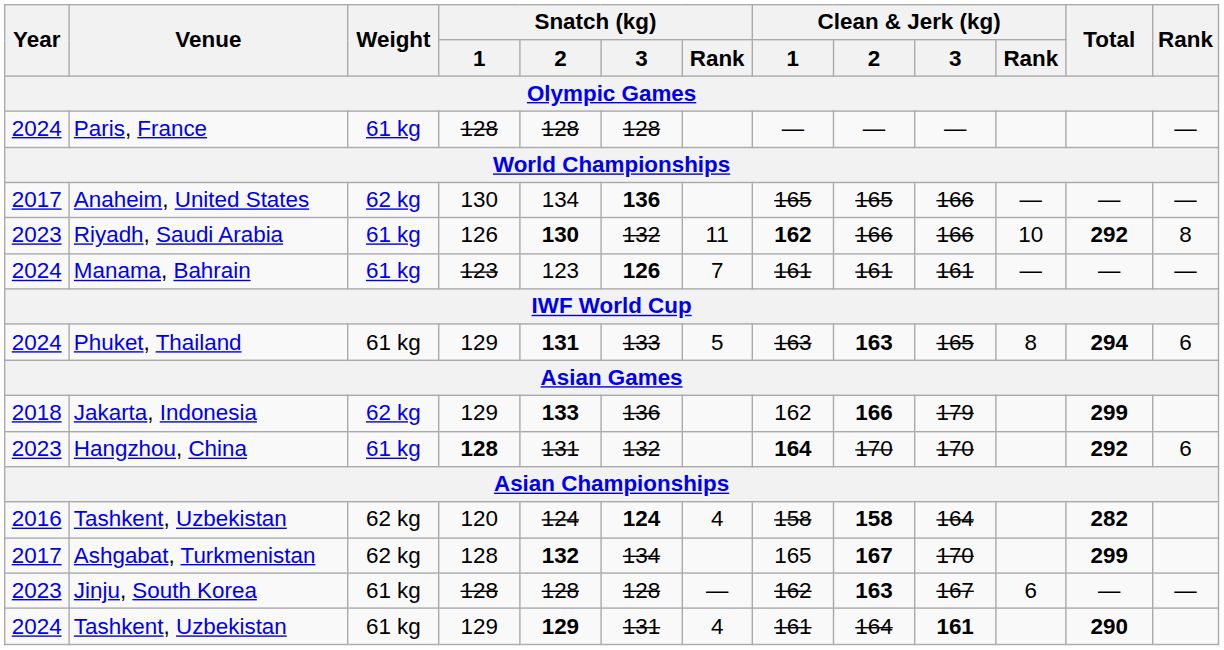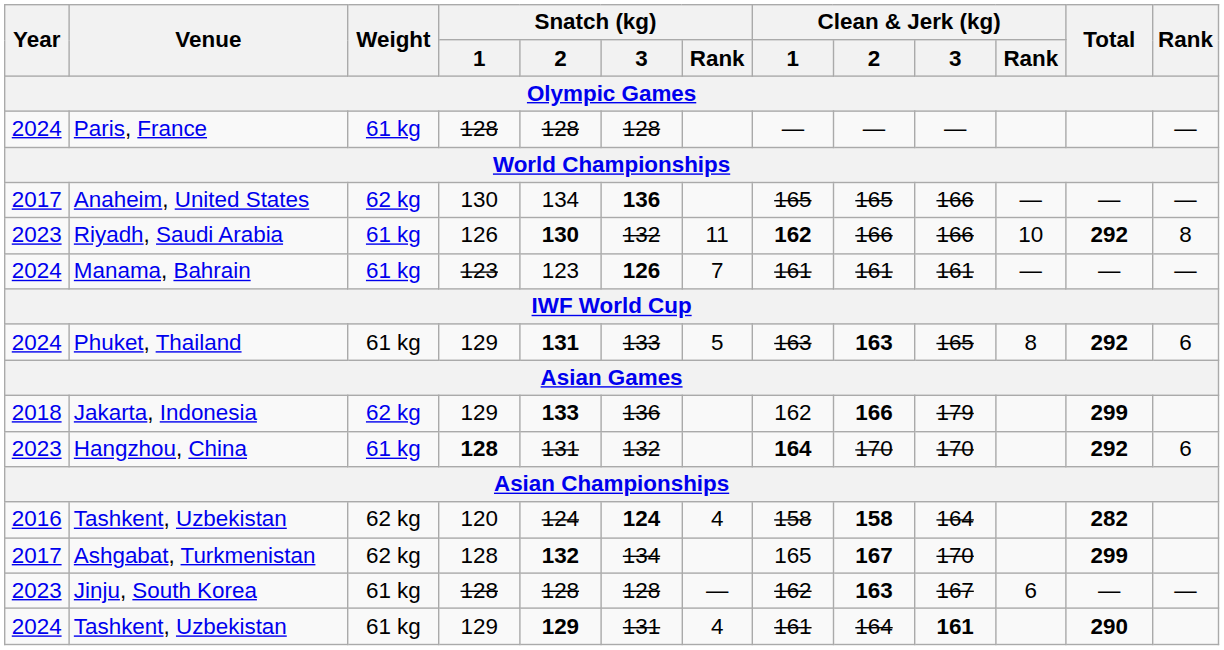 <table class="wikitable" style="text-align:center;">
 <tr>
 <th rowspan=2 width=40>Year</th>
 <th rowspan=2 width=250>Venue</th>
 <th rowspan=2 width=60>Weight</th>
 <th colspan=4>Snatch (kg)</th>
 <th colspan=4>Clean & Jerk (kg)</th>
 <th rowspan=2 width=65>Total</th>
 <th rowspan=2 width=40>Rank</th>
 </tr>
 <tr>
 <th width=65>1</th>
 <th width=65>2</th>
 <th width=65>3</th>
 <th width=45>Rank</th>
 <th width=65>1</th>
 <th width=65>2</th>
 <th width=65>3</th>
 <th width=45>Rank</th>
 </tr>
 <tr>
 <th colspan=13><a href='#'>Olympic Games</a></th>
 </tr>
 <tr>
 <td><a href='#'>2024</a></td>
 <td align=left> <a href='#'>Paris</a>, <a href='#'>France</a></td>
 <td><a href='#'>61 kg</a></td>
 <td><s>128</s></td>
 <td><s>128</s></td>
 <td><s>128</s></td>
 <td></td>
 <td>—</td>
 <td>—</td>
 <td>—</td>
 <td></td>
 <td></td>
 <td>—</td>
 </tr>
 <tr>
 <th colspan=13><a href='#'>World Championships</a></th>
 </tr>
 <tr>
 <td><a href='#'>2017</a></td>
 <td align=left> <a href='#'>Anaheim</a>, <a href='#'>United States</a></td>
 <td><a href='#'>62 kg</a></td>
 <td>130</td>
 <td>134</td>
 <td><strong>136</strong></td>
 <td></td>
 <td><s>165</s></td>
 <td><s>165</s></td>
 <td><s>166</s></td>
 <td>—</td>
 <td>—</td>
 <td>—</td>
 </tr>
 <tr>
 <td><a href='#'>2023</a></td>
 <td align=left> <a href='#'>Riyadh</a>, <a href='#'>Saudi Arabia</a></td>
 <td><a href='#'>61 kg</a></td>
 <td>126</td>
 <td><strong>130</strong></td>
 <td><s>132</s></td>
 <td>11</td>
 <td><strong>162</strong></td>
 <td><s>166</s></td>
 <td><s>166</s></td>
 <td>10</td>
 <td><strong>292</strong></td>
 <td>8</td>
 </tr>
 <tr>
 <td><a href='#'>2024</a></td>
 <td align=left> <a href='#'>Manama</a>, <a href='#'>Bahrain</a></td>
 <td><a href='#'>61 kg</a></td>
 <td><s>123</s></td>
 <td>123</td>
 <td><strong>126</strong></td>
 <td>7</td>
 <td><s>161</s></td>
 <td><s>161</s></td>
 <td><s>161</s></td>
 <td>—</td>
 <td>—</td>
 <td>—</td>
 </tr>
 <tr>
 <th colspan=13><a href='#'>IWF World Cup</a></th>
 </tr>
 <tr>
 <td><a href='#'>2024</a></td>
 <td align=left> <a href='#'>Phuket</a>, <a href='#'>Thailand</a></td>
 <td>61 kg</td>
 <td>129</td>
 <td><strong>131</strong></td>
 <td><s>133</s></td>
 <td>5</td>
 <td><s>163</s></td>
 <td><strong>163</strong></td>
 <td><s>165</s></td>
 <td>8</td>
-<td><strong>294</strong></td>
+<td><strong>292</strong></td>
 <td>6</td>
 </tr>
 <tr>
 <th colspan=13><a href='#'>Asian Games</a></th>
 </tr>
 <tr>
 <td><a href='#'>2018</a></td>
 <td align=left> <a href='#'>Jakarta</a>, <a href='#'>Indonesia</a></td>
 <td><a href='#'>62 kg</a></td>
 <td>129</td>
 <td><strong>133</strong></td>
 <td><s>136</s></td>
 <td></td>
 <td>162</td>
 <td><strong>166</strong></td>
 <td><s>179</s></td>
 <td></td>
 <td><strong>299</strong></td>
 <td></td>
 </tr>
 <tr>
 <td><a href='#'>2023</a></td>
 <td align=left> <a href='#'>Hangzhou</a>, <a href='#'>China</a></td>
 <td><a href='#'>61 kg</a></td>
 <td><strong>128</strong></td>
 <td><s>131</s></td>
 <td><s>132</s></td>
 <td></td>
 <td><strong>164</strong></td>
 <td><s>170</s></td>
 <td><s>170</s></td>
 <td></td>
 <td><strong>292</strong></td>
 <td>6</td>
 </tr>
 <tr>
 <th colspan=13><a href='#'>Asian Championships</a></th>
 </tr>
 <tr>
 <td><a href='#'>2016</a></td>
 <td align=left> <a href='#'>Tashkent</a>, <a href='#'>Uzbekistan</a></td>
 <td>62 kg</td>
 <td>120</td>
 <td><s>124</s></td>
 <td><strong>124</strong></td>
 <td>4</td>
 <td><s>158</s></td>
 <td><strong>158</strong></td>
 <td><s>164</s></td>
 <td></td>
 <td><strong>282</strong></td>
 <td></td>
 </tr>
 <tr>
 <td><a href='#'>2017</a></td>
 <td align=left> <a href='#'>Ashgabat</a>, <a href='#'>Turkmenistan</a></td>
 <td>62 kg</td>
 <td>128</td>
 <td><strong>132</strong></td>
 <td><s>134</s></td>
 <td></td>
 <td>165</td>
 <td><strong>167</strong></td>
 <td><s>170</s></td>
 <td></td>
 <td><strong>299</strong></td>
 <td></td>
 </tr>
 <tr>
 <td><a href='#'>2023</a></td>
 <td align=left> <a href='#'>Jinju</a>, <a href='#'>South Korea</a></td>
 <td>61 kg</td>
 <td><s>128</s></td>
 <td><s>128</s></td>
 <td><s>128</s></td>
 <td>—</td>
 <td><s>162</s></td>
 <td><strong>163</strong></td>
 <td><s>167</s></td>
 <td>6</td>
 <td>—</td>
 <td>—</td>
 </tr>
 <tr>
 <td><a href='#'>2024</a></td>
 <td align=left> <a href='#'>Tashkent</a>, <a href='#'>Uzbekistan</a></td>
 <td>61 kg</td>
 <td>129</td>
 <td><strong>129</strong></td>
 <td><s>131</s></td>
 <td>4</td>
 <td><s>161</s></td>
 <td><s>164</s></td>
 <td><strong>161</strong></td>
 <td></td>
 <td><strong>290</strong></td>
 <td></td>
 </tr>
 </table>
